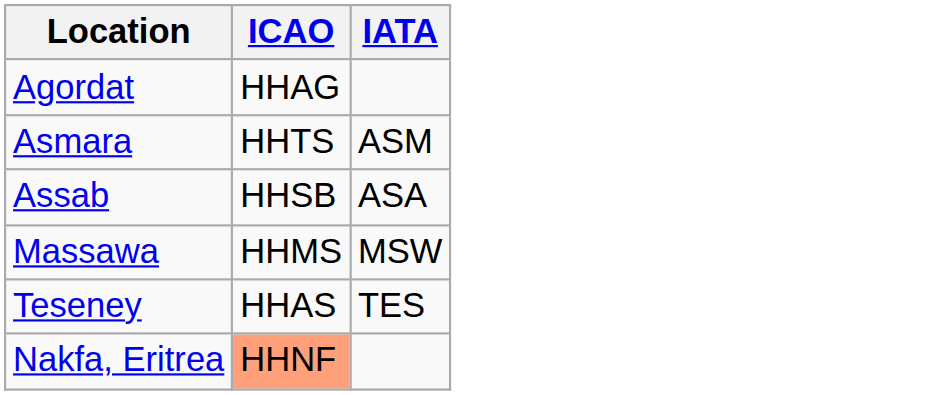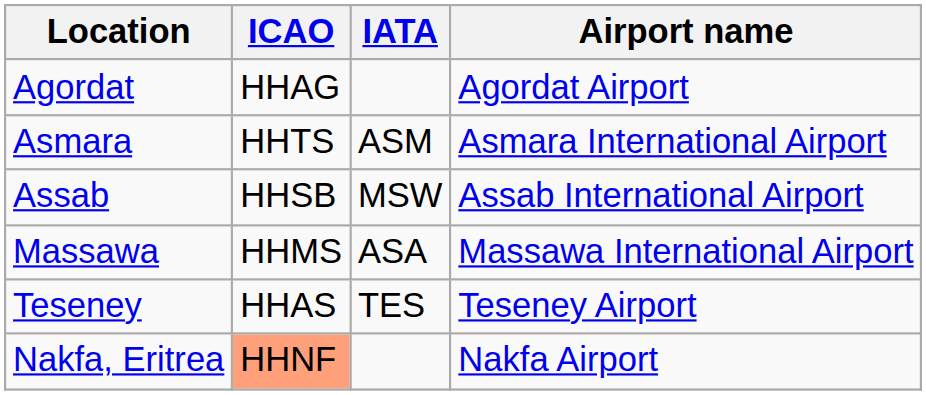 <table class="wikitable sortable">
 <tr valign=baseline>
 <th>Location</th>
 <th><a href='#'>ICAO</a></th>
 <th><a href='#'>IATA</a></th>
+<th>Airport name</th>
 </tr>
 <tr valign=top>
 <td><a href='#'>Agordat</a></td>
 <td>HHAG</td>
 <td> </td>
+<td><a href='#'>Agordat Airport</a></td>
 </tr>
 <tr valign=top>
 <td><a href='#'>Asmara</a></td>
 <td>HHTS</td>
 <td>ASM</td>
+<td><a href='#'>Asmara International Airport</a></td>
 </tr>
 <tr valign=top>
 <td><a href='#'>Assab</a></td>
 <td>HHSB</td>
-<td>ASA</td>
+<td>MSW</td>
+<td><a href='#'>Assab International Airport</a></td>
 </tr>
 <tr valign=top>
 <td><a href='#'>Massawa</a></td>
 <td>HHMS</td>
-<td>MSW</td>
+<td>ASA</td>
+<td><a href='#'>Massawa International Airport</a></td>
 </tr>
 <tr valign=top>
 <td><a href='#'>Teseney</a></td>
 <td>HHAS</td>
 <td>TES</td>
+<td><a href='#'>Teseney Airport</a></td>
 </tr>
 <tr valign=top>
 <td><a href='#'>Nakfa, Eritrea</a></td>
 <td style="background: lightsalmon;">HHNF</td>
 <td></td>
+<td><a href='#'>Nakfa Airport</a></td>
 </tr>
 </table>
